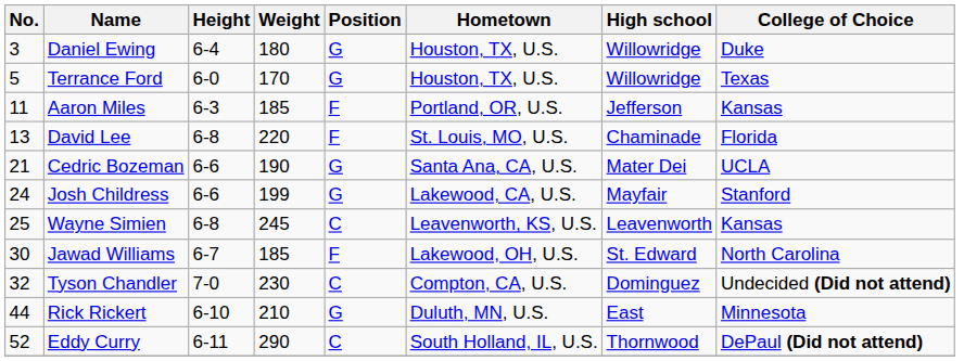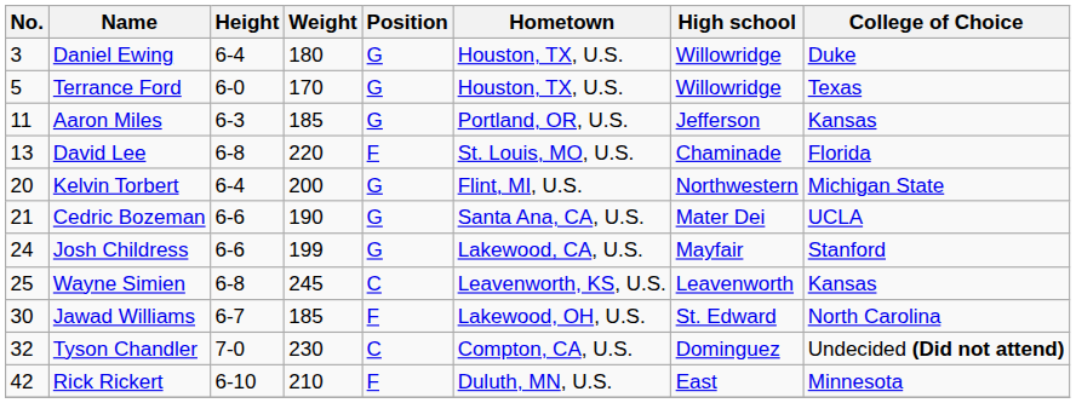 <table class="wikitable sortable" style="font-size: 95%;">
 <tr>
 <th>No.</th>
 <th>Name</th>
 <th>Height</th>
 <th>Weight</th>
 <th>Position</th>
 <th>Hometown</th>
 <th>High school</th>
 <th>College of Choice</th>
 </tr>
 <tr>
 <td>3</td>
 <td><a href='#'>Daniel Ewing</a></td>
 <td>6-4</td>
 <td>180</td>
 <td><a href='#'>G</a></td>
 <td><a href='#'>Houston, TX</a>, U.S.</td>
 <td><a href='#'>Willowridge</a></td>
 <td><a href='#'>Duke</a></td>
 </tr>
 <tr>
 <td>5</td>
 <td><a href='#'>Terrance Ford</a></td>
 <td>6-0</td>
 <td>170</td>
 <td><a href='#'>G</a></td>
 <td><a href='#'>Houston, TX</a>, U.S.</td>
 <td><a href='#'>Willowridge</a></td>
 <td><a href='#'>Texas</a></td>
 </tr>
 <tr>
 <td>11</td>
 <td><a href='#'>Aaron Miles</a></td>
 <td>6-3</td>
 <td>185</td>
-<td><a href='#'>F</a></td>
+<td><a href='#'>G</a></td>
 <td><a href='#'>Portland, OR</a>, U.S.</td>
 <td><a href='#'>Jefferson</a></td>
 <td><a href='#'>Kansas</a></td>
 </tr>
 <tr>
 <td>13</td>
 <td><a href='#'>David Lee</a></td>
 <td>6-8</td>
 <td>220</td>
 <td><a href='#'>F</a></td>
 <td><a href='#'>St. Louis, MO</a>, U.S.</td>
 <td><a href='#'>Chaminade</a></td>
 <td><a href='#'>Florida</a></td>
+</tr>
+<tr>
+<td>20</td>
+<td><a href='#'>Kelvin Torbert</a></td>
+<td>6-4</td>
+<td>200</td>
+<td><a href='#'>G</a></td>
+<td><a href='#'>Flint, MI</a>, U.S.</td>
+<td><a href='#'>Northwestern</a></td>
+<td><a href='#'>Michigan State</a></td>
 </tr>
 <tr>
 <td>21</td>
 <td><a href='#'>Cedric Bozeman</a></td>
 <td>6-6</td>
 <td>190</td>
 <td><a href='#'>G</a></td>
 <td><a href='#'>Santa Ana, CA</a>, U.S.</td>
 <td><a href='#'>Mater Dei</a></td>
 <td><a href='#'>UCLA</a></td>
 </tr>
 <tr>
 <td>24</td>
 <td><a href='#'>Josh Childress</a></td>
 <td>6-6</td>
 <td>199</td>
 <td><a href='#'>G</a></td>
 <td><a href='#'>Lakewood, CA</a>, U.S.</td>
 <td><a href='#'>Mayfair</a></td>
 <td><a href='#'>Stanford</a></td>
 </tr>
 <tr>
 <td>25</td>
 <td><a href='#'>Wayne Simien</a></td>
 <td>6-8</td>
 <td>245</td>
 <td><a href='#'>C</a></td>
 <td><a href='#'>Leavenworth, KS</a>, U.S.</td>
 <td><a href='#'>Leavenworth</a></td>
 <td><a href='#'>Kansas</a></td>
 </tr>
 <tr>
 <td>30</td>
 <td><a href='#'>Jawad Williams</a></td>
 <td>6-7</td>
 <td>185</td>
 <td><a href='#'>F</a></td>
 <td><a href='#'>Lakewood, OH</a>, U.S.</td>
 <td><a href='#'>St. Edward</a></td>
 <td><a href='#'>North Carolina</a></td>
 </tr>
 <tr>
 <td>32</td>
 <td><a href='#'>Tyson Chandler</a></td>
 <td>7-0</td>
 <td>230</td>
 <td><a href='#'>C</a></td>
 <td><a href='#'>Compton, CA</a>, U.S.</td>
 <td><a href='#'>Dominguez</a></td>
 <td>Undecided <strong>(Did not attend)</strong></td>
 </tr>
 <tr>
-<td>44</td>
+<td>42</td>
 <td><a href='#'>Rick Rickert</a></td>
 <td>6-10</td>
 <td>210</td>
-<td><a href='#'>G</a></td>
+<td><a href='#'>F</a></td>
 <td><a href='#'>Duluth, MN</a>, U.S.</td>
 <td><a href='#'>East</a></td>
 <td><a href='#'>Minnesota</a></td>
 </tr>
 <tr>
-<td>52</td>
-<td><a href='#'>Eddy Curry</a></td>
-<td>6-11</td>
-<td>290</td>
-<td><a href='#'>C</a></td>
-<td><a href='#'>South Holland, IL</a>, U.S.</td>
-<td><a href='#'>Thornwood</a></td>
-<td><a href='#'>DePaul</a> <strong>(Did not attend)</strong></td>
-</tr>
-<tr>
 </tr>
 </table>
